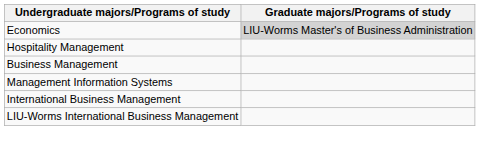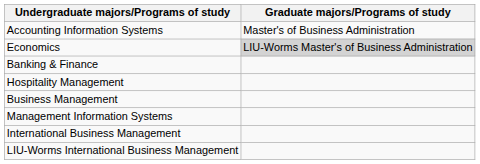 <table class="wikitable">
 <tr>
 <th>Undergraduate majors/Programs of study</th>
 <th>Graduate majors/Programs of study</th>
 </tr>
 <tr>
+<td>Accounting Information Systems</td>
+<td>Master's of Business Administration</td>
+</tr>
+<tr>
 <td>Economics</td>
 <td style="background: lightgrey;">LIU-Worms Master's of Business Administration</td>
+</tr>
+<tr>
+<td>Banking & Finance</td>
+<td></td>
 </tr>
 <tr>
 <td>Hospitality Management</td>
 <td></td>
 </tr>
 <tr>
 <td>Business Management</td>
 <td></td>
 </tr>
 <tr>
 <td>Management Information Systems</td>
 <td></td>
 </tr>
 <tr>
 <td>International Business Management</td>
 <td></td>
 </tr>
 <tr>
 <td>LIU-Worms International Business Management</td>
 <td></td>
 </tr>
 </table>
